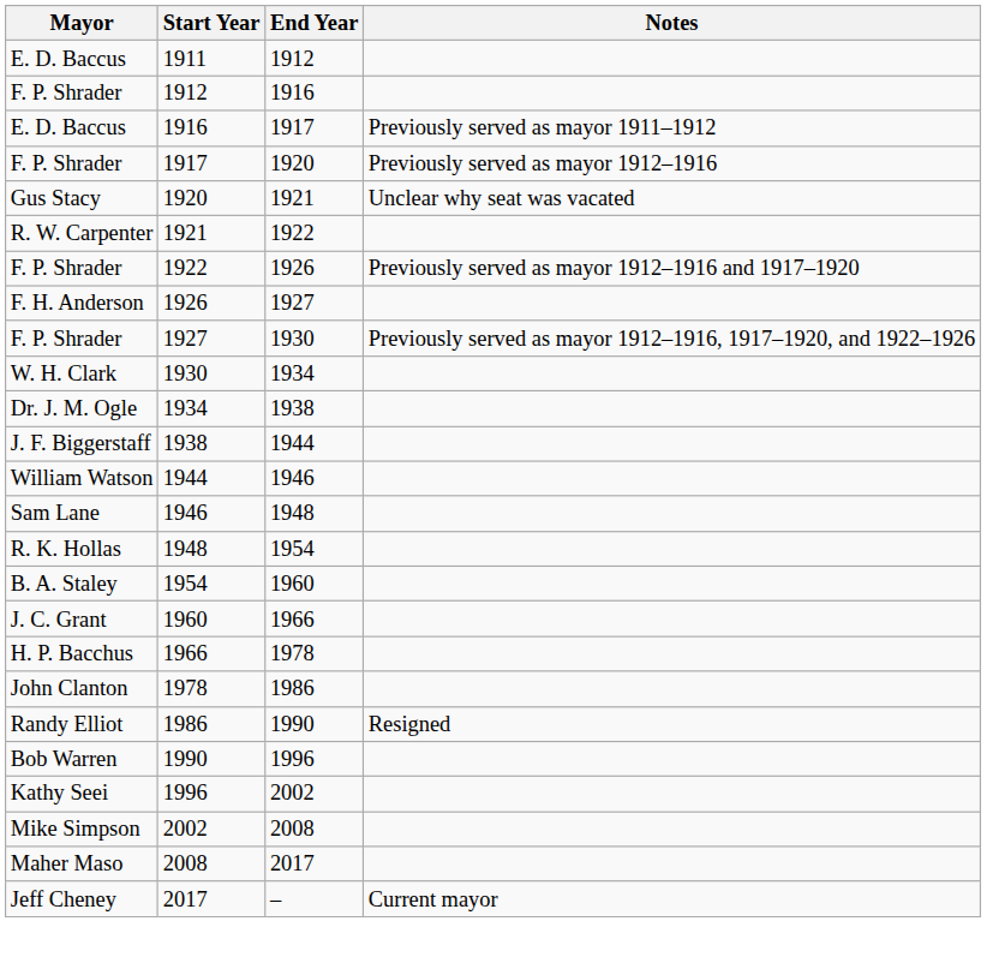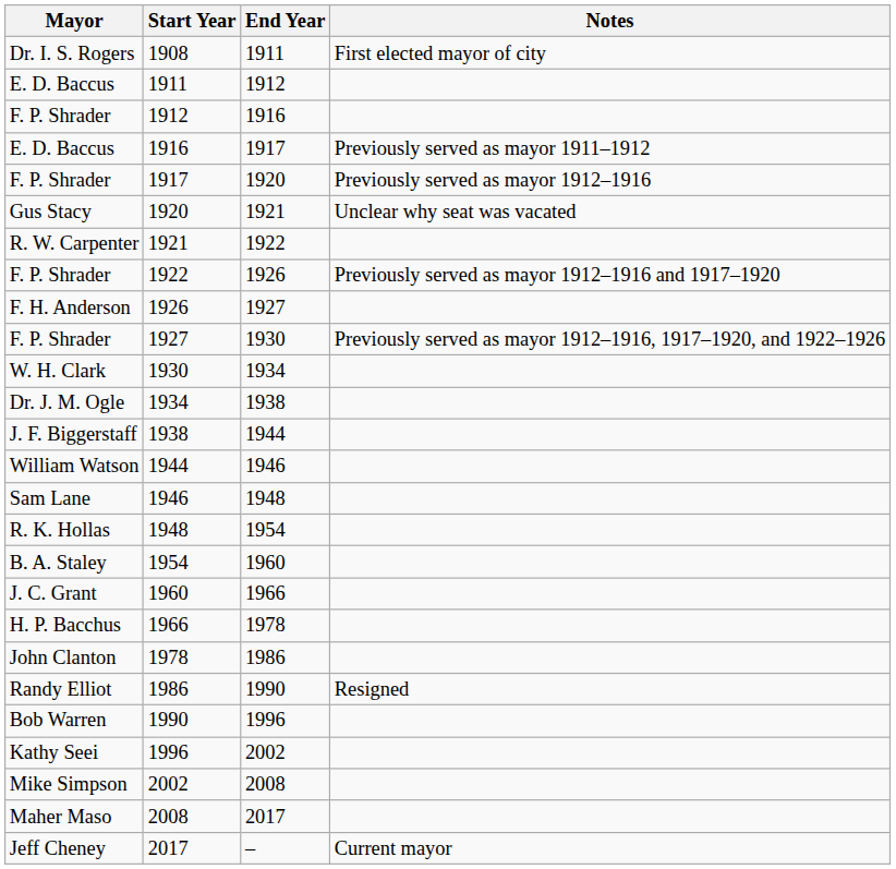 <table class="wikitable">
 <tr>
 <th>Mayor</th>
 <th>Start Year</th>
 <th>End Year</th>
 <th>Notes</th>
+</tr>
+<tr>
+<td>Dr. I. S. Rogers</td>
+<td>1908</td>
+<td>1911</td>
+<td>First elected mayor of city</td>
 </tr>
 <tr>
 <td>E. D. Baccus</td>
 <td>1911</td>
 <td>1912</td>
 <td></td>
 </tr>
 <tr>
 <td>F. P. Shrader</td>
 <td>1912</td>
 <td>1916</td>
 <td></td>
 </tr>
 <tr>
 <td>E. D. Baccus</td>
 <td>1916</td>
 <td>1917</td>
 <td>Previously served as mayor 1911–1912</td>
 </tr>
 <tr>
 <td>F. P. Shrader</td>
 <td>1917</td>
 <td>1920</td>
 <td>Previously served as mayor 1912–1916</td>
 </tr>
 <tr>
 <td>Gus Stacy</td>
 <td>1920</td>
 <td>1921</td>
 <td>Unclear why seat was vacated</td>
 </tr>
 <tr>
 <td>R. W. Carpenter</td>
 <td>1921</td>
 <td>1922</td>
 <td></td>
 </tr>
 <tr>
 <td>F. P. Shrader</td>
 <td>1922</td>
 <td>1926</td>
 <td>Previously served as mayor 1912–1916 and 1917–1920</td>
 </tr>
 <tr>
 <td>F. H. Anderson</td>
 <td>1926</td>
 <td>1927</td>
 <td></td>
 </tr>
 <tr>
 <td>F. P. Shrader</td>
 <td>1927</td>
 <td>1930</td>
 <td>Previously served as mayor 1912–1916, 1917–1920, and 1922–1926</td>
 </tr>
 <tr>
 <td>W. H. Clark</td>
 <td>1930</td>
 <td>1934</td>
 <td></td>
 </tr>
 <tr>
 <td>Dr. J. M. Ogle</td>
 <td>1934</td>
 <td>1938</td>
 <td></td>
 </tr>
 <tr>
 <td>J. F. Biggerstaff</td>
 <td>1938</td>
 <td>1944</td>
 <td></td>
 </tr>
 <tr>
 <td>William Watson</td>
 <td>1944</td>
 <td>1946</td>
 <td></td>
 </tr>
 <tr>
 <td>Sam Lane</td>
 <td>1946</td>
 <td>1948</td>
 <td></td>
 </tr>
 <tr>
 <td>R. K. Hollas</td>
 <td>1948</td>
 <td>1954</td>
 <td></td>
 </tr>
 <tr>
 <td>B. A. Staley</td>
 <td>1954</td>
 <td>1960</td>
 <td></td>
 </tr>
 <tr>
 <td>J. C. Grant</td>
 <td>1960</td>
 <td>1966</td>
 <td></td>
 </tr>
 <tr>
 <td>H. P. Bacchus</td>
 <td>1966</td>
 <td>1978</td>
 <td></td>
 </tr>
 <tr>
 <td>John Clanton</td>
 <td>1978</td>
 <td>1986</td>
 <td></td>
 </tr>
 <tr>
 <td>Randy Elliot</td>
 <td>1986</td>
 <td>1990</td>
 <td>Resigned</td>
 </tr>
 <tr>
 <td>Bob Warren</td>
 <td>1990</td>
 <td>1996</td>
 <td></td>
 </tr>
 <tr>
 <td>Kathy Seei</td>
 <td>1996</td>
 <td>2002</td>
 <td></td>
 </tr>
 <tr>
 <td>Mike Simpson</td>
 <td>2002</td>
 <td>2008</td>
 <td></td>
 </tr>
 <tr>
 <td>Maher Maso</td>
 <td>2008</td>
 <td>2017</td>
 <td></td>
 </tr>
 <tr>
 <td>Jeff Cheney</td>
 <td>2017</td>
 <td>–</td>
 <td>Current mayor</td>
 </tr>
 </table>
